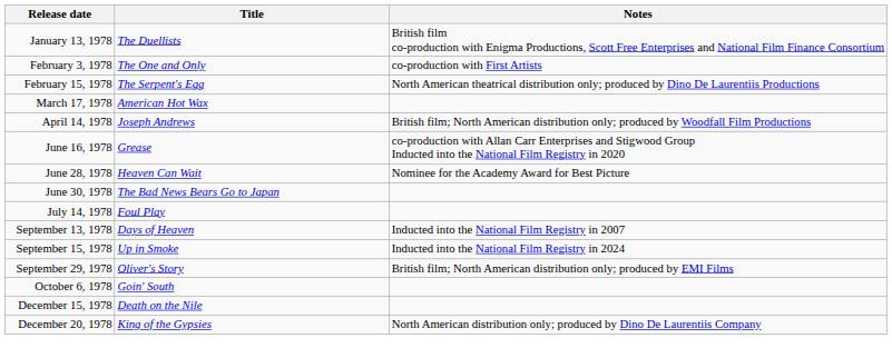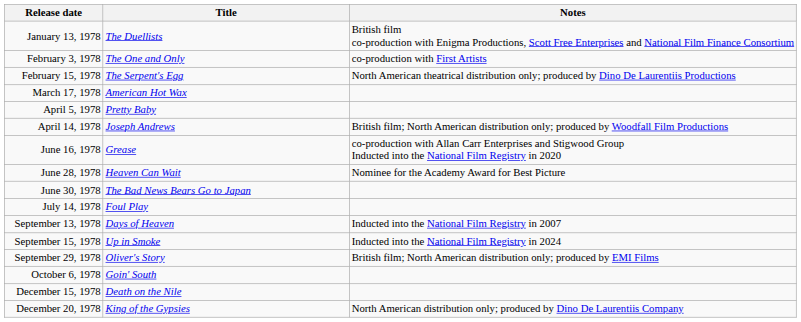 <table class="wikitable sortable">
 <tr>
 <th style="width:8.75em;">Release date</th>
 <th style="width:22.5em;">Title</th>
 <th>Notes</th>
 </tr>
 <tr>
 <td style="text-align:right;">January 13, 1978</td>
 <td><em><a href='#'>The Duellists</a></em></td>
 <td>British film<br>co-production with Enigma Productions, <a href='#'>Scott Free Enterprises</a> and <a href='#'>National Film Finance Consortium</a></td>
 </tr>
 <tr>
 <td style="text-align:right;">February 3, 1978</td>
 <td><em><a href='#'>The One and Only</a></em></td>
 <td>co-production with <a href='#'>First Artists</a></td>
 </tr>
 <tr>
 <td style="text-align:right;">February 15, 1978</td>
 <td><em><a href='#'>The Serpent's Egg</a></em></td>
 <td>North American theatrical distribution only; produced by <a href='#'>Dino De Laurentiis Productions</a></td>
 </tr>
 <tr>
 <td style="text-align:right;">March 17, 1978</td>
 <td><em><a href='#'>American Hot Wax</a></em></td>
+<td></td>
+</tr>
+<tr>
+<td style="text-align:right;">April 5, 1978</td>
+<td><em><a href='#'>Pretty Baby</a></em></td>
 <td></td>
 </tr>
 <tr>
 <td style="text-align:right;">April 14, 1978</td>
 <td><em><a href='#'>Joseph Andrews</a></em></td>
 <td>British film; North American distribution only; produced by <a href='#'>Woodfall Film Productions</a></td>
 </tr>
 <tr>
 <td style="text-align:right;">June 16, 1978</td>
 <td><em><a href='#'>Grease</a></em></td>
 <td>co-production with Allan Carr Enterprises and Stigwood Group<br>Inducted into the <a href='#'>National Film Registry</a> in 2020</td>
 </tr>
 <tr>
 <td style="text-align:right;">June 28, 1978</td>
 <td><em><a href='#'>Heaven Can Wait</a></em></td>
 <td>Nominee for the Academy Award for Best Picture</td>
 </tr>
 <tr>
 <td style="text-align:right;">June 30, 1978</td>
 <td><em><a href='#'>The Bad News Bears Go to Japan</a></em></td>
 <td></td>
 </tr>
 <tr>
 <td style="text-align:right;">July 14, 1978</td>
 <td><em><a href='#'>Foul Play</a></em></td>
 <td></td>
 </tr>
 <tr>
 <td style="text-align:right;">September 13, 1978</td>
 <td><em><a href='#'>Days of Heaven</a></em></td>
 <td>Inducted into the <a href='#'>National Film Registry</a> in 2007</td>
 </tr>
 <tr>
 <td style="text-align:right;">September 15, 1978</td>
 <td><em><a href='#'>Up in Smoke</a></em></td>
 <td>Inducted into the <a href='#'>National Film Registry</a> in 2024</td>
 </tr>
 <tr>
 <td style="text-align:right;">September 29, 1978</td>
 <td><em><a href='#'>Oliver's Story</a></em></td>
 <td>British film; North American distribution only; produced by <a href='#'>EMI Films</a></td>
 </tr>
 <tr>
 <td style="text-align:right;">October 6, 1978</td>
 <td><em><a href='#'>Goin' South</a></em></td>
 <td></td>
 </tr>
 <tr>
 <td style="text-align:right;">December 15, 1978</td>
 <td><em><a href='#'>Death on the Nile</a></em></td>
 <td></td>
 </tr>
 <tr>
 <td style="text-align:right;">December 20, 1978</td>
 <td><em><a href='#'>King of the Gypsies</a></em></td>
 <td>North American distribution only; produced by <a href='#'>Dino De Laurentiis Company</a></td>
 </tr>
 </table>
